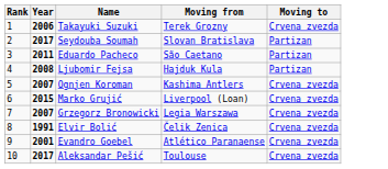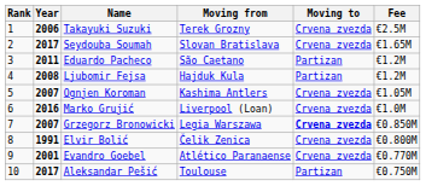 <table class="wikitable">
 <tr>
 <th>Rank</th>
 <th>Year</th>
 <th>Name</th>
 <th>Moving from</th>
 <th>Moving to</th>
+<th>Fee</th>
 </tr>
 <tr>
 <td>1</td>
 <td><strong>2006</strong></td>
 <td> <a href='#'>Takayuki Suzuki</a></td>
 <td> <a href='#'>Terek Grozny</a></td>
 <td><a href='#'>Crvena zvezda</a></td>
+<td>€2.5M</td>
 </tr>
 <tr>
 <td>2</td>
 <td><strong>2017</strong></td>
 <td> <a href='#'>Seydouba Soumah</a></td>
 <td> <a href='#'>Slovan Bratislava</a></td>
-<td><a href='#'>Partizan</a></td>
+<td><a href='#'>Crvena zvezda</a></td>
+<td>€1.65M</td>
 </tr>
 <tr>
 <td>3</td>
 <td><strong>2011</strong></td>
 <td> <a href='#'>Eduardo Pacheco</a></td>
 <td> <a href='#'>São Caetano</a></td>
 <td><a href='#'>Partizan</a></td>
+<td>€1.2M</td>
 </tr>
 <tr>
 <td>4</td>
 <td><strong>2008</strong></td>
 <td> <a href='#'>Ljubomir Fejsa</a></td>
 <td> <a href='#'>Hajduk Kula</a></td>
 <td><a href='#'>Partizan</a></td>
+<td>€1.2M</td>
 </tr>
 <tr>
 <td>5</td>
 <td><strong>2007</strong></td>
 <td> <a href='#'>Ognjen Koroman</a></td>
 <td> <a href='#'>Kashima Antlers</a></td>
 <td><a href='#'>Crvena zvezda</a></td>
+<td>€1.05M</td>
 </tr>
 <tr>
 <td>6</td>
-<td><strong>2015</strong></td>
+<td><strong>2016</strong></td>
 <td> <a href='#'>Marko Grujić</a></td>
 <td> <a href='#'>Liverpool</a> (Loan)</td>
 <td><a href='#'>Crvena zvezda</a></td>
+<td>€1.0M</td>
 </tr>
 <tr>
 <td>7</td>
 <td><strong>2007</strong></td>
 <td> <a href='#'>Grzegorz Bronowicki</a></td>
 <td> <a href='#'>Legia Warszawa</a></td>
-<td><a href='#'>Crvena zvezda</a></td>
+<td><strong><a href='#'>Crvena zvezda</a></strong></td>
+<td>€0.850M</td>
 </tr>
 <tr>
 <td>8</td>
 <td><strong>1991</strong></td>
 <td> <a href='#'>Elvir Bolić</a></td>
 <td> <a href='#'>Čelik Zenica</a></td>
 <td><a href='#'>Crvena zvezda</a></td>
+<td>€0.800M</td>
 </tr>
 <tr>
 <td>9</td>
 <td><strong>2001</strong></td>
 <td> <a href='#'>Evandro Goebel</a></td>
 <td> <a href='#'>Atlético Paranaense</a></td>
 <td><a href='#'>Crvena zvezda</a></td>
+<td>€0.770M</td>
 </tr>
 <tr>
 <td>10</td>
 <td><strong>2017</strong></td>
 <td> <a href='#'>Aleksandar Pešić</a></td>
 <td> <a href='#'>Toulouse</a></td>
-<td><a href='#'>Crvena zvezda</a></td>
+<td><a href='#'>Partizan</a></td>
+<td>€0.750M</td>
 </tr>
 </table>
